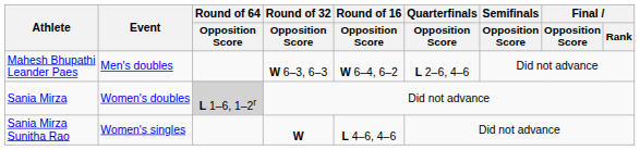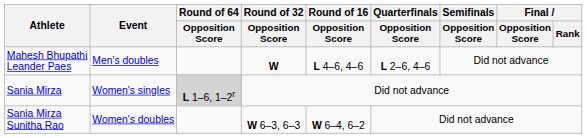 <table class=wikitable style="font-size:90%">
 <tr>
 <th rowspan="2">Athlete</th>
 <th rowspan="2">Event</th>
 <th>Round of 64</th>
 <th>Round of 32</th>
 <th>Round of 16</th>
 <th>Quarterfinals</th>
 <th>Semifinals</th>
 <th colspan=2>Final / </th>
 </tr>
 <tr style="font-size:95%">
 <th>Opposition<br>Score</th>
 <th>Opposition<br>Score</th>
 <th>Opposition<br>Score</th>
 <th>Opposition<br>Score</th>
 <th>Opposition<br>Score</th>
 <th>Opposition<br>Score</th>
 <th>Rank</th>
 </tr>
 <tr align=center>
 <td align=left><a href='#'>Mahesh Bhupathi</a> <br><a href='#'>Leander Paes</a></td>
 <td align=left><a href='#'>Men's doubles</a></td>
 <td></td>
-<td><br><strong>W</strong> 6–3, 6–3</td>
-<td><br><strong>W</strong> 6–4, 6–2</td>
+<td><br><strong>W</strong> </td>
+<td><br><strong>L</strong> 4–6, 4–6</td>
 <td><br><strong>L</strong> 2–6, 4–6</td>
 <td colspan=3>Did not advance</td>
 </tr>
 <tr align=center>
 <td align=left><a href='#'>Sania Mirza</a></td>
-<td align=left><a href='#'>Women's doubles</a></td>
+<td align=left><a href='#'>Women's singles</a></td>
 <td style="background: lightgrey;"><br><strong>L</strong> 1–6, 1–2<sup>r</sup></td>
 <td colspan=6>Did not advance</td>
 </tr>
 <tr align=center>
 <td align=left><a href='#'>Sania Mirza</a> <br><a href='#'>Sunitha Rao</a></td>
-<td align=left><a href='#'>Women's singles</a></td>
+<td align=left><a href='#'>Women's doubles</a></td>
 <td></td>
-<td><br><strong>W</strong> </td>
-<td><br><strong>L</strong> 4–6, 4–6</td>
+<td><br><strong>W</strong> 6–3, 6–3</td>
+<td><br><strong>W</strong> 6–4, 6–2</td>
 <td colspan=4>Did not advance</td>
 </tr>
 </table>
